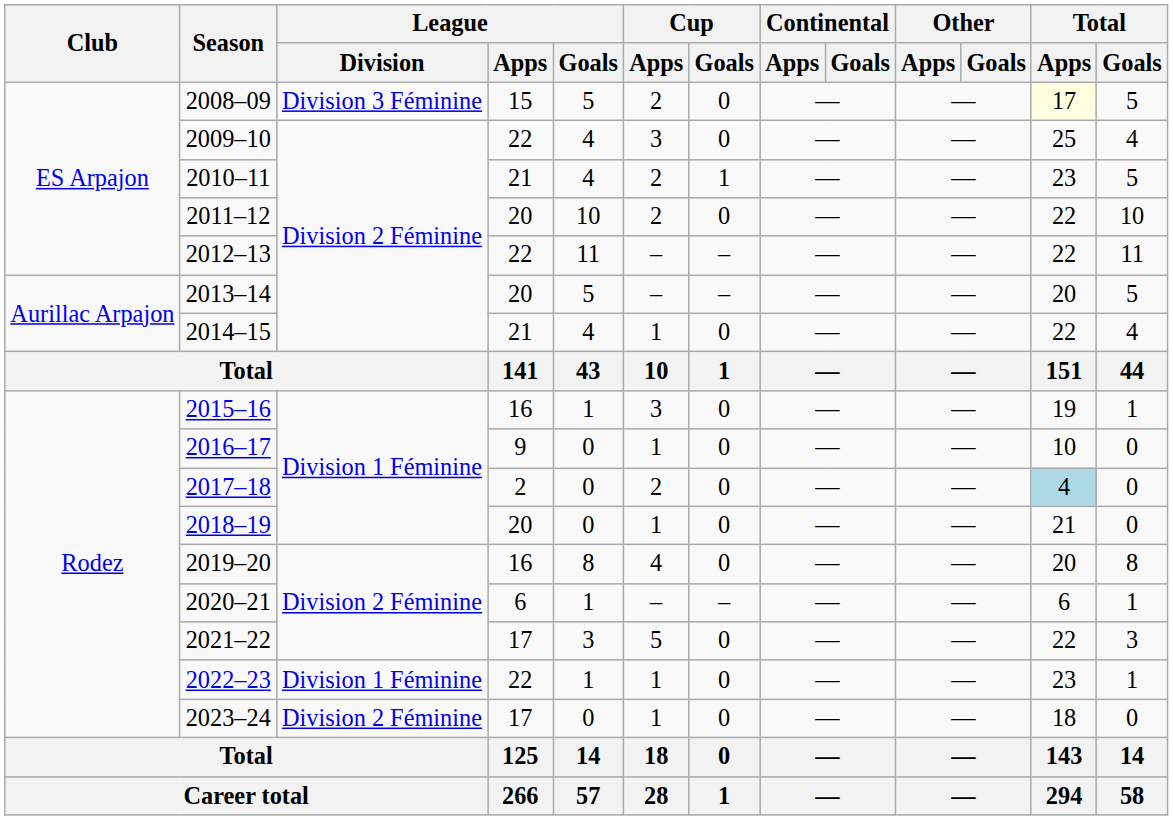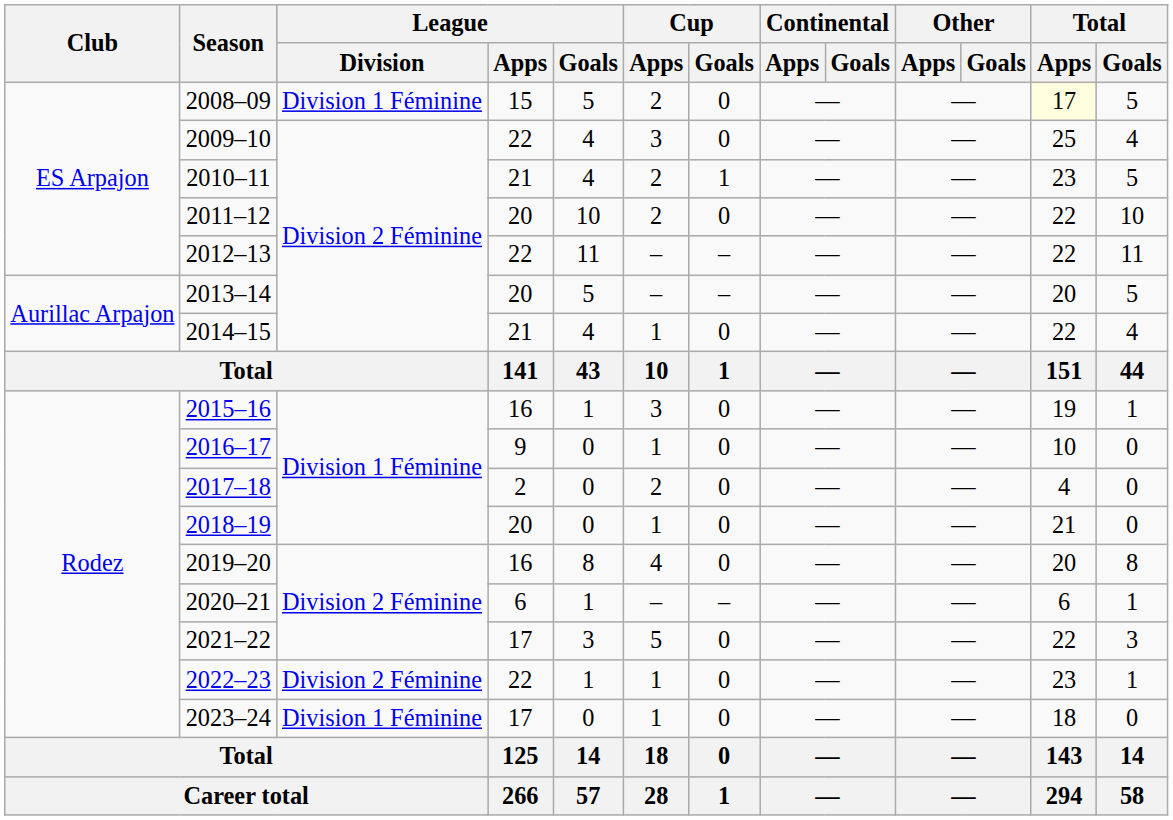 <table class="wikitable" style="text-align: center;">
 <tr>
 <th rowspan="2">Club</th>
 <th rowspan="2">Season</th>
 <th colspan="3">League</th>
 <th colspan="2">Cup</th>
 <th colspan="2">Continental</th>
 <th colspan="2">Other</th>
 <th colspan="2">Total</th>
 </tr>
 <tr>
 <th>Division</th>
 <th>Apps</th>
 <th>Goals</th>
 <th>Apps</th>
 <th>Goals</th>
 <th>Apps</th>
 <th>Goals</th>
 <th>Apps</th>
 <th>Goals</th>
 <th>Apps</th>
 <th>Goals</th>
 </tr>
 <tr>
 <td rowspan="5"><a href='#'>ES Arpajon</a></td>
 <td>2008–09</td>
-<td><a href='#'>Division 3 Féminine</a></td>
+<td rowspan="1"><a href='#'>Division 1 Féminine</a></td>
 <td>15</td>
 <td>5</td>
 <td>2</td>
 <td>0</td>
 <td colspan="2">—</td>
 <td colspan="2">—</td>
 <td style="background: lightyellow;">17</td>
 <td>5</td>
 </tr>
 <tr>
 <td>2009–10</td>
 <td rowspan="6"><a href='#'>Division 2 Féminine</a></td>
 <td>22</td>
 <td>4</td>
 <td>3</td>
 <td>0</td>
 <td colspan="2">—</td>
 <td colspan="2">—</td>
 <td>25</td>
 <td>4</td>
 </tr>
 <tr>
 <td>2010–11</td>
 <td>21</td>
 <td>4</td>
 <td>2</td>
 <td>1</td>
 <td colspan="2">—</td>
 <td colspan="2">—</td>
 <td>23</td>
 <td>5</td>
 </tr>
 <tr>
 <td>2011–12</td>
 <td>20</td>
 <td>10</td>
 <td>2</td>
 <td>0</td>
 <td colspan="2">—</td>
 <td colspan="2">—</td>
 <td>22</td>
 <td>10</td>
 </tr>
 <tr>
 <td>2012–13</td>
 <td>22</td>
 <td>11</td>
 <td>–</td>
 <td>–</td>
 <td colspan="2">—</td>
 <td colspan="2">—</td>
 <td>22</td>
 <td>11</td>
 </tr>
 <tr>
 <td rowspan="2"><a href='#'>Aurillac Arpajon</a></td>
 <td>2013–14</td>
 <td>20</td>
 <td>5</td>
 <td>–</td>
 <td>–</td>
 <td colspan="2">—</td>
 <td colspan="2">—</td>
 <td>20</td>
 <td>5</td>
 </tr>
 <tr>
 <td>2014–15</td>
 <td>21</td>
 <td>4</td>
 <td>1</td>
 <td>0</td>
 <td colspan="2">—</td>
 <td colspan="2">—</td>
 <td>22</td>
 <td>4</td>
 </tr>
 <tr>
 <th colspan="3">Total</th>
 <th>141</th>
 <th>43</th>
 <th>10</th>
 <th>1</th>
 <th colspan="2">—</th>
 <th colspan="2">—</th>
 <th>151</th>
 <th>44</th>
 </tr>
 <tr>
 <td rowspan="9"><a href='#'>Rodez</a></td>
 <td><a href='#'>2015–16</a></td>
 <td rowspan="4"><a href='#'>Division 1 Féminine</a></td>
 <td>16</td>
 <td>1</td>
 <td>3</td>
 <td>0</td>
 <td colspan="2">—</td>
 <td colspan="2">—</td>
 <td>19</td>
 <td>1</td>
 </tr>
 <tr>
 <td><a href='#'>2016–17</a></td>
 <td>9</td>
 <td>0</td>
 <td>1</td>
 <td>0</td>
 <td colspan="2">—</td>
 <td colspan="2">—</td>
 <td>10</td>
 <td>0</td>
 </tr>
 <tr>
 <td><a href='#'>2017–18</a></td>
 <td>2</td>
 <td>0</td>
 <td>2</td>
 <td>0</td>
 <td colspan="2">—</td>
 <td colspan="2">—</td>
-<td style="background: lightblue;">4</td>
+<td>4</td>
 <td>0</td>
 </tr>
 <tr>
 <td><a href='#'>2018–19</a></td>
 <td>20</td>
 <td>0</td>
 <td>1</td>
 <td>0</td>
 <td colspan="2">—</td>
 <td colspan="2">—</td>
 <td>21</td>
 <td>0</td>
 </tr>
 <tr>
 <td>2019–20</td>
 <td rowspan="3"><a href='#'>Division 2 Féminine</a></td>
 <td>16</td>
 <td>8</td>
 <td>4</td>
 <td>0</td>
 <td colspan="2">—</td>
 <td colspan="2">—</td>
 <td>20</td>
 <td>8</td>
 </tr>
 <tr>
 <td>2020–21</td>
 <td>6</td>
 <td>1</td>
 <td>–</td>
 <td>–</td>
 <td colspan="2">—</td>
 <td colspan="2">—</td>
 <td>6</td>
 <td>1</td>
 </tr>
 <tr>
 <td>2021–22</td>
 <td>17</td>
 <td>3</td>
 <td>5</td>
 <td>0</td>
 <td colspan="2">—</td>
 <td colspan="2">—</td>
 <td>22</td>
 <td>3</td>
 </tr>
 <tr>
 <td><a href='#'>2022–23</a></td>
-<td rowspan="1"><a href='#'>Division 1 Féminine</a></td>
+<td rowspan="1"><a href='#'>Division 2 Féminine</a></td>
 <td>22</td>
 <td>1</td>
 <td>1</td>
 <td>0</td>
 <td colspan="2">—</td>
 <td colspan="2">—</td>
 <td>23</td>
 <td>1</td>
 </tr>
 <tr>
 <td>2023–24</td>
-<td rowspan="1"><a href='#'>Division 2 Féminine</a></td>
+<td rowspan="1"><a href='#'>Division 1 Féminine</a></td>
 <td>17</td>
 <td>0</td>
 <td>1</td>
 <td>0</td>
 <td colspan="2">—</td>
 <td colspan="2">—</td>
 <td>18</td>
 <td>0</td>
 </tr>
 <tr>
 <th colspan="3">Total</th>
 <th>125</th>
 <th>14</th>
 <th>18</th>
 <th>0</th>
 <th colspan="2">—</th>
 <th colspan="2">—</th>
 <th>143</th>
 <th>14</th>
 </tr>
 <tr>
 <th colspan="3">Career total</th>
 <th>266</th>
 <th>57</th>
 <th>28</th>
 <th>1</th>
 <th colspan="2">—</th>
 <th colspan="2">—</th>
 <th>294</th>
 <th>58</th>
 </tr>
 </table>
